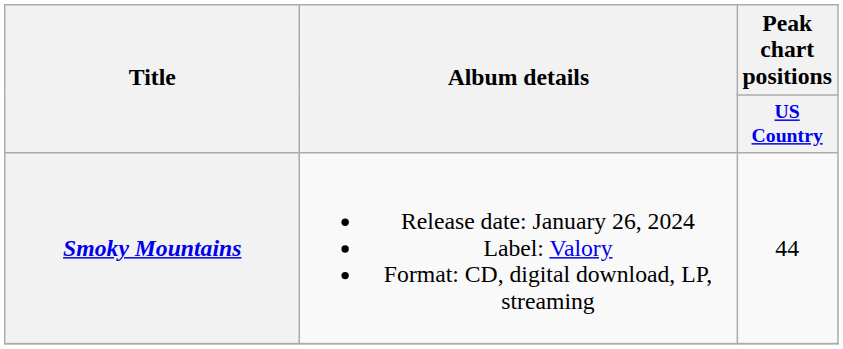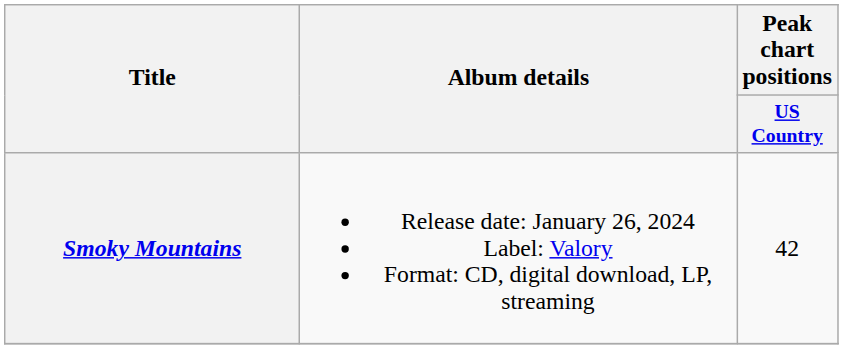 <table class="wikitable plainrowheaders" style="text-align:center">
 <tr>
 <th rowspan="2" style="width:12em;">Title</th>
 <th rowspan="2" style="width:18em;">Album details</th>
 <th colspan="1">Peak chart positions</th>
 </tr>
 <tr style="font-size:smaller;">
 <th style="width:4em;"><a href='#'>US Country</a><br></th>
 </tr>
 <tr>
 <th scope="row"><em><a href='#'>Smoky Mountains</a></em></th>
 <td><br><ul><li>Release date: January 26, 2024</li><li>Label: <a href='#'>Valory</a></li><li>Format: CD, digital download, LP, streaming</li></ul></td>
-<td>44</td>
+<td>42</td>
 </tr>
 <tr>
 </tr>
 </table>
